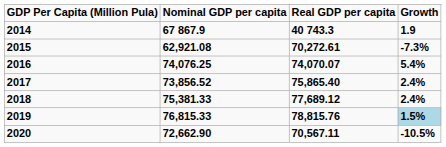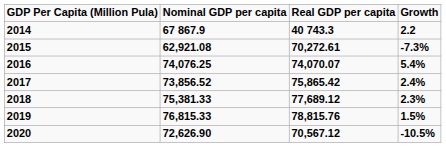 <table class="wikitable">
 <tr>
 <td><strong>GDP Per  Capita (Million Pula)</strong></td>
 <td><strong>Nominal GDP per capita</strong></td>
 <td><strong>Real GDP per capita</strong></td>
 <td><strong>Growth</strong></td>
 </tr>
 <tr>
 <td><strong>2014</strong></td>
 <td><strong>67 867.9</strong></td>
 <td><strong>40 743.3</strong></td>
-<td><strong>1.9</strong></td>
+<td><strong>2.2</strong></td>
 </tr>
 <tr>
 <td><strong>2015</strong></td>
 <td><strong>62,921.08</strong></td>
 <td><strong>70,272.61</strong></td>
 <td><strong>-7.3%</strong></td>
 </tr>
 <tr>
 <td><strong>2016</strong></td>
 <td><strong>74,076.25</strong></td>
 <td><strong>74,070.07</strong></td>
 <td><strong>5.4%</strong></td>
 </tr>
 <tr>
 <td><strong>2017</strong></td>
 <td><strong>73,856.52</strong></td>
-<td><strong>75,865.40</strong></td>
+<td><strong>75,865.42</strong></td>
 <td><strong>2.4%</strong></td>
 </tr>
 <tr>
 <td><strong>2018</strong></td>
 <td><strong>75,381.33</strong></td>
 <td><strong>77,689.12</strong></td>
-<td><strong>2.4%</strong></td>
+<td><strong>2.3%</strong></td>
 </tr>
 <tr>
 <td><strong>2019</strong></td>
 <td><strong>76,815.33</strong></td>
 <td><strong>78,815.76</strong></td>
-<td style="background: lightblue;"><strong>1.5%</strong></td>
+<td><strong>1.5%</strong></td>
 </tr>
 <tr>
 <td><strong>2020</strong></td>
-<td><strong>72,662.90</strong></td>
-<td><strong>70,567.11</strong></td>
+<td><strong>72,626.90</strong></td>
+<td><strong>70,567.12</strong></td>
 <td><strong>-10.5%</strong></td>
 </tr>
 </table>
